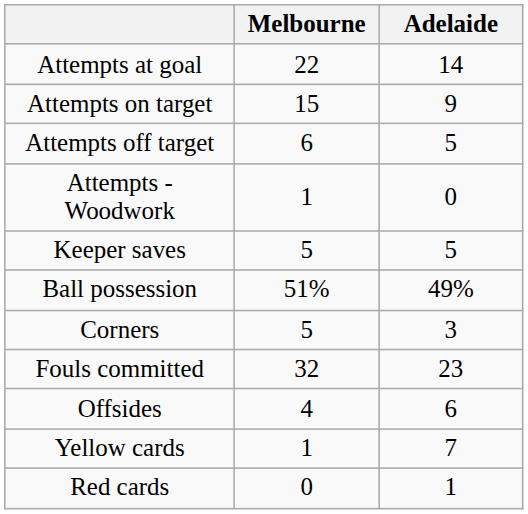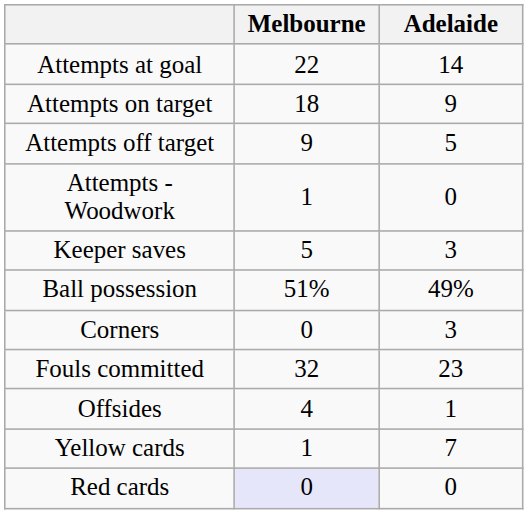 <table class="wikitable" style="text-align: center">
 <tr>
 <th width=140></th>
 <th width=85>Melbourne</th>
 <th width=85>Adelaide</th>
 </tr>
 <tr>
 <td>Attempts at goal</td>
 <td>22</td>
 <td>14</td>
 </tr>
 <tr>
 <td>Attempts on target</td>
-<td>15</td>
+<td>18</td>
 <td>9</td>
 </tr>
 <tr>
 <td>Attempts off target</td>
-<td>6</td>
+<td>9</td>
 <td>5</td>
 </tr>
 <tr>
 <td>Attempts - Woodwork</td>
 <td>1</td>
 <td>0</td>
 </tr>
 <tr>
 <td>Keeper saves</td>
 <td>5</td>
-<td>5</td>
+<td>3</td>
 </tr>
 <tr>
 <td>Ball possession</td>
 <td>51%</td>
 <td>49%</td>
 </tr>
 <tr>
 <td>Corners</td>
-<td>5</td>
+<td>0</td>
 <td>3</td>
 </tr>
 <tr>
 <td>Fouls committed</td>
 <td>32</td>
 <td>23</td>
 </tr>
 <tr>
 <td>Offsides</td>
 <td>4</td>
-<td>6</td>
+<td>1</td>
 </tr>
 <tr>
 <td>Yellow cards</td>
 <td>1</td>
 <td>7</td>
 </tr>
 <tr>
 <td>Red cards</td>
+<td style="background: lavender;">0</td>
 <td>0</td>
-<td>1</td>
 </tr>
 </table>
